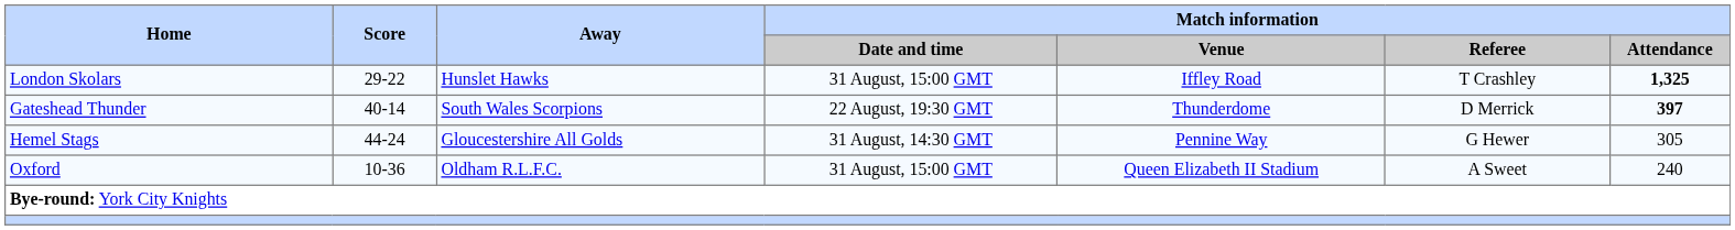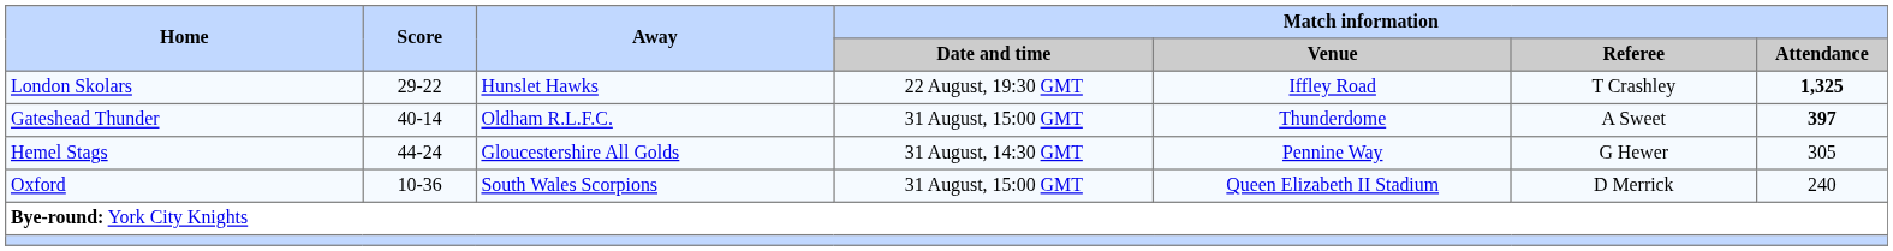 <table border=1 style="border-collapse:collapse; font-size:80%; text-align:center;" cellpadding=3 cellspacing=0 width=100%>
 <tr bgcolor=#C1D8FF>
 <th rowspan=2 width=19%>Home</th>
 <th rowspan=2 width=6%>Score</th>
 <th rowspan=2 width=19%>Away</th>
 <th colspan=6>Match information</th>
 </tr>
 <tr bgcolor=#CCCCCC>
 <th width=17%>Date and time</th>
 <th width=19%>Venue</th>
 <th width=13%>Referee</th>
 <th width=7%>Attendance</th>
 </tr>
 <tr bgcolor=#F5FAFF>
 <td align=left> <a href='#'>London Skolars</a></td>
 <td>29-22</td>
 <td align=left> <a href='#'>Hunslet Hawks</a></td>
-<td>31 August, 15:00 <a href='#'>GMT</a></td>
+<td>22 August, 19:30 <a href='#'>GMT</a></td>
 <td><a href='#'>Iffley Road</a></td>
 <td>T Crashley</td>
 <td><strong>1,325</strong></td>
 </tr>
 <tr bgcolor=#F5FAFF>
 <td align=left> <a href='#'>Gateshead Thunder</a></td>
 <td>40-14</td>
-<td align=left> <a href='#'>South Wales Scorpions</a></td>
-<td>22 August, 19:30 <a href='#'>GMT</a></td>
+<td align=left> <a href='#'>Oldham R.L.F.C.</a></td>
+<td>31 August, 15:00 <a href='#'>GMT</a></td>
 <td><a href='#'>Thunderdome</a></td>
-<td>D Merrick</td>
+<td>A Sweet</td>
 <td><strong>397</strong></td>
 </tr>
 <tr bgcolor=#F5FAFF>
 <td align=left> <a href='#'>Hemel Stags</a></td>
 <td>44-24</td>
 <td align=left> <a href='#'>Gloucestershire All Golds</a></td>
 <td>31 August, 14:30 <a href='#'>GMT</a></td>
 <td><a href='#'>Pennine Way</a></td>
 <td>G Hewer</td>
 <td>305</td>
 </tr>
 <tr bgcolor=#F5FAFF>
 <td align=left> <a href='#'>Oxford</a></td>
 <td>10-36</td>
-<td align=left> <a href='#'>Oldham R.L.F.C.</a></td>
+<td align=left> <a href='#'>South Wales Scorpions</a></td>
 <td>31 August, 15:00 <a href='#'>GMT</a></td>
 <td><a href='#'>Queen Elizabeth II Stadium</a></td>
-<td>A Sweet</td>
+<td>D Merrick</td>
 <td>240</td>
 </tr>
 <tr>
 <td colspan="7" align="left"><strong>Bye-round:</strong>  <a href='#'>York City Knights</a></td>
 </tr>
 <tr bgcolor=#C1D8FF>
 <th colspan=12></th>
 </tr>
 </table>
